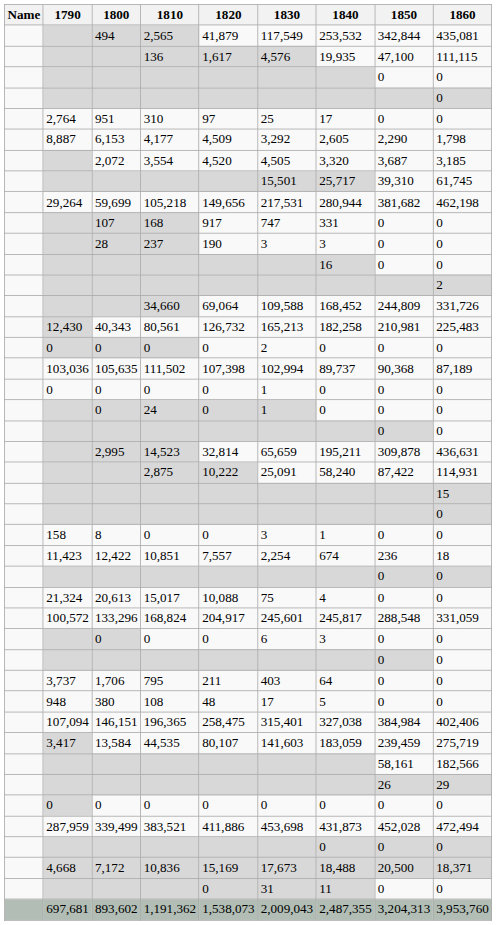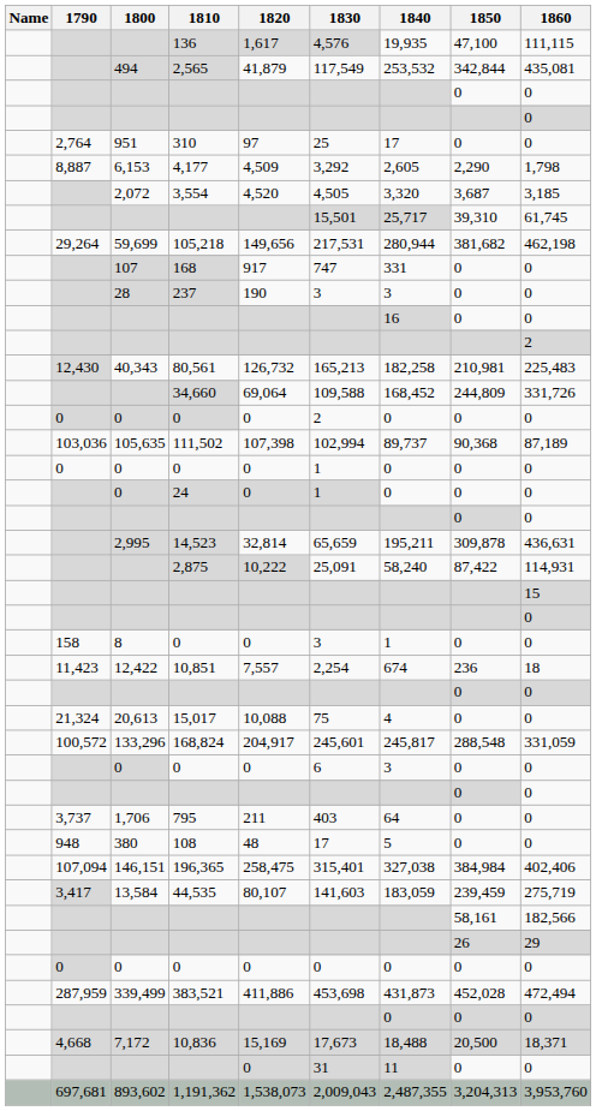 <table class="wikitable sortable sticky-header sort-under col1left" >
 <tr>
 <th>Name</th>
 <th>1790</th>
 <th>1800</th>
 <th>1810</th>
 <th>1820</th>
 <th>1830</th>
 <th>1840</th>
 <th>1850</th>
 <th>1860</th>
 </tr>
 <tr>
 <td></td>
 <td bgcolor="D8D8D8"></td>
+<td bgcolor="D8D8D8"></td>
+<td bgcolor="D8D8D8">136</td>
+<td bgcolor="D8D8D8">1,617</td>
+<td bgcolor="D8D8D8">4,576</td>
+<td>19,935</td>
+<td>47,100</td>
+<td>111,115</td>
+</tr>
+<tr>
+<td></td>
+<td bgcolor="D8D8D8"></td>
 <td bgcolor="D8D8D8">494</td>
 <td bgcolor="D8D8D8">2,565</td>
 <td>41,879</td>
 <td>117,549</td>
 <td>253,532</td>
 <td>342,844</td>
 <td>435,081</td>
-</tr>
-<tr>
-<td></td>
-<td bgcolor="D8D8D8"></td>
-<td bgcolor="D8D8D8"></td>
-<td bgcolor="D8D8D8">136</td>
-<td bgcolor="D8D8D8">1,617</td>
-<td bgcolor="D8D8D8">4,576</td>
-<td>19,935</td>
-<td>47,100</td>
-<td>111,115</td>
 </tr>
 <tr>
 <td></td>
 <td bgcolor="D8D8D8"></td>
 <td bgcolor="D8D8D8"></td>
 <td bgcolor="D8D8D8"></td>
 <td bgcolor="D8D8D8"></td>
 <td bgcolor="D8D8D8"></td>
 <td bgcolor="D8D8D8"></td>
 <td>0</td>
 <td>0</td>
 </tr>
 <tr>
 <td></td>
 <td bgcolor="D8D8D8"></td>
 <td bgcolor="D8D8D8"></td>
 <td bgcolor="D8D8D8"></td>
 <td bgcolor="D8D8D8"></td>
 <td bgcolor="D8D8D8"></td>
 <td bgcolor="D8D8D8"></td>
 <td bgcolor="D8D8D8"></td>
 <td bgcolor="D8D8D8">0</td>
 </tr>
 <tr>
 <td></td>
 <td>2,764</td>
 <td>951</td>
 <td>310</td>
 <td>97</td>
 <td>25</td>
 <td>17</td>
 <td>0</td>
 <td>0</td>
 </tr>
 <tr>
 <td></td>
 <td>8,887</td>
 <td>6,153</td>
 <td>4,177</td>
 <td>4,509</td>
 <td>3,292</td>
 <td>2,605</td>
 <td>2,290</td>
 <td>1,798</td>
 </tr>
 <tr>
 <td></td>
 <td bgcolor="D8D8D8"></td>
 <td>2,072</td>
 <td>3,554</td>
 <td>4,520</td>
 <td>4,505</td>
 <td>3,320</td>
 <td>3,687</td>
 <td>3,185</td>
 </tr>
 <tr>
 <td></td>
 <td bgcolor="D8D8D8"></td>
 <td bgcolor="D8D8D8"></td>
 <td bgcolor="D8D8D8"></td>
 <td bgcolor="D8D8D8"></td>
 <td bgcolor="D8D8D8">15,501</td>
 <td bgcolor="D8D8D8">25,717</td>
 <td>39,310</td>
 <td>61,745</td>
 </tr>
 <tr>
 <td></td>
 <td>29,264</td>
 <td>59,699</td>
 <td>105,218</td>
 <td>149,656</td>
 <td>217,531</td>
 <td>280,944</td>
 <td>381,682</td>
 <td>462,198</td>
 </tr>
 <tr>
 <td></td>
 <td bgcolor="D8D8D8"></td>
 <td bgcolor="D8D8D8">107</td>
 <td bgcolor="D8D8D8">168</td>
 <td>917</td>
 <td>747</td>
 <td>331</td>
 <td>0</td>
 <td>0</td>
 </tr>
 <tr>
 <td></td>
 <td bgcolor="D8D8D8"></td>
 <td bgcolor="D8D8D8">28</td>
 <td bgcolor="D8D8D8">237</td>
 <td>190</td>
 <td>3</td>
 <td>3</td>
 <td>0</td>
 <td>0</td>
 </tr>
 <tr>
 <td></td>
 <td bgcolor="D8D8D8"></td>
 <td bgcolor="D8D8D8"></td>
 <td bgcolor="D8D8D8"></td>
 <td bgcolor="D8D8D8"></td>
 <td bgcolor="D8D8D8"></td>
 <td bgcolor="D8D8D8">16</td>
 <td>0</td>
 <td>0</td>
 </tr>
 <tr>
 <td></td>
 <td bgcolor="D8D8D8"></td>
 <td bgcolor="D8D8D8"></td>
 <td bgcolor="D8D8D8"></td>
 <td bgcolor="D8D8D8"></td>
 <td bgcolor="D8D8D8"></td>
 <td bgcolor="D8D8D8"></td>
 <td bgcolor="D8D8D8"></td>
 <td bgcolor="D8D8D8">2</td>
 </tr>
 <tr>
 <td></td>
+<td bgcolor="D8D8D8">12,430</td>
+<td>40,343</td>
+<td>80,561</td>
+<td>126,732</td>
+<td>165,213</td>
+<td>182,258</td>
+<td>210,981</td>
+<td>225,483</td>
+</tr>
+<tr>
+<td></td>
 <td bgcolor="D8D8D8"></td>
 <td bgcolor="D8D8D8"></td>
 <td bgcolor="D8D8D8">34,660</td>
 <td>69,064</td>
 <td>109,588</td>
 <td>168,452</td>
 <td>244,809</td>
 <td>331,726</td>
-</tr>
-<tr>
-<td></td>
-<td bgcolor="D8D8D8">12,430</td>
-<td>40,343</td>
-<td>80,561</td>
-<td>126,732</td>
-<td>165,213</td>
-<td>182,258</td>
-<td>210,981</td>
-<td>225,483</td>
 </tr>
 <tr>
 <td></td>
 <td bgcolor="D8D8D8">0</td>
 <td bgcolor="D8D8D8">0</td>
 <td bgcolor="D8D8D8">0</td>
 <td>0</td>
 <td>2</td>
 <td>0</td>
 <td>0</td>
 <td>0</td>
 </tr>
 <tr>
 <td></td>
 <td>103,036</td>
 <td>105,635</td>
 <td>111,502</td>
 <td>107,398</td>
 <td>102,994</td>
 <td>89,737</td>
 <td>90,368</td>
 <td>87,189</td>
 </tr>
 <tr>
 <td></td>
 <td>0</td>
 <td>0</td>
 <td>0</td>
 <td>0</td>
 <td>1</td>
 <td>0</td>
 <td>0</td>
 <td>0</td>
 </tr>
 <tr>
 <td></td>
 <td bgcolor="D8D8D8"></td>
 <td bgcolor="D8D8D8">0</td>
 <td bgcolor="D8D8D8">24</td>
 <td bgcolor="D8D8D8">0</td>
 <td bgcolor="D8D8D8">1</td>
 <td>0</td>
 <td>0</td>
 <td>0</td>
 </tr>
 <tr>
 <td></td>
 <td bgcolor="D8D8D8"></td>
 <td bgcolor="D8D8D8"></td>
 <td bgcolor="D8D8D8"></td>
 <td bgcolor="D8D8D8"></td>
 <td bgcolor="D8D8D8"></td>
 <td bgcolor="D8D8D8"></td>
 <td bgcolor="D8D8D8">0</td>
 <td>0</td>
 </tr>
 <tr>
 <td></td>
 <td bgcolor="D8D8D8"></td>
 <td bgcolor="D8D8D8">2,995</td>
 <td bgcolor="D8D8D8">14,523</td>
 <td>32,814</td>
 <td>65,659</td>
 <td>195,211</td>
 <td>309,878</td>
 <td>436,631</td>
 </tr>
 <tr>
 <td></td>
 <td bgcolor="D8D8D8"></td>
 <td bgcolor="D8D8D8"></td>
 <td bgcolor="D8D8D8">2,875</td>
 <td bgcolor="D8D8D8">10,222</td>
 <td>25,091</td>
 <td>58,240</td>
 <td>87,422</td>
 <td>114,931</td>
 </tr>
 <tr>
 <td></td>
 <td bgcolor="D8D8D8"></td>
 <td bgcolor="D8D8D8"></td>
 <td bgcolor="D8D8D8"></td>
 <td bgcolor="D8D8D8"></td>
 <td bgcolor="D8D8D8"></td>
 <td bgcolor="D8D8D8"></td>
 <td bgcolor="D8D8D8"></td>
 <td bgcolor="D8D8D8">15</td>
 </tr>
 <tr>
 <td></td>
 <td bgcolor="D8D8D8"></td>
 <td bgcolor="D8D8D8"></td>
 <td bgcolor="D8D8D8"></td>
 <td bgcolor="D8D8D8"></td>
 <td bgcolor="D8D8D8"></td>
 <td bgcolor="D8D8D8"></td>
 <td bgcolor="D8D8D8"></td>
 <td bgcolor="D8D8D8">0</td>
 </tr>
 <tr>
 <td></td>
 <td>158</td>
 <td>8</td>
 <td>0</td>
 <td>0</td>
 <td>3</td>
 <td>1</td>
 <td>0</td>
 <td>0</td>
 </tr>
 <tr>
 <td></td>
 <td>11,423</td>
 <td>12,422</td>
 <td>10,851</td>
 <td>7,557</td>
 <td>2,254</td>
 <td>674</td>
 <td>236</td>
 <td>18</td>
 </tr>
 <tr>
 <td></td>
 <td bgcolor="D8D8D8"></td>
 <td bgcolor="D8D8D8"></td>
 <td bgcolor="D8D8D8"></td>
 <td bgcolor="D8D8D8"></td>
 <td bgcolor="D8D8D8"></td>
 <td bgcolor="D8D8D8"></td>
 <td bgcolor="D8D8D8">0</td>
 <td bgcolor="D8D8D8">0</td>
 </tr>
 <tr>
 <td></td>
 <td>21,324</td>
 <td>20,613</td>
 <td>15,017</td>
 <td>10,088</td>
 <td>75</td>
 <td>4</td>
 <td>0</td>
 <td>0</td>
 </tr>
 <tr>
 <td></td>
 <td>100,572</td>
 <td>133,296</td>
 <td>168,824</td>
 <td>204,917</td>
 <td>245,601</td>
 <td>245,817</td>
 <td>288,548</td>
 <td>331,059</td>
 </tr>
 <tr>
 <td></td>
 <td bgcolor="D8D8D8"></td>
 <td bgcolor="D8D8D8">0</td>
 <td>0</td>
 <td>0</td>
 <td>6</td>
 <td>3</td>
 <td>0</td>
 <td>0</td>
 </tr>
 <tr>
 <td></td>
 <td bgcolor="D8D8D8"></td>
 <td bgcolor="D8D8D8"></td>
 <td bgcolor="D8D8D8"></td>
 <td bgcolor="D8D8D8"></td>
 <td bgcolor="D8D8D8"></td>
 <td bgcolor="D8D8D8"></td>
 <td bgcolor="D8D8D8">0</td>
 <td>0</td>
 </tr>
 <tr>
 <td></td>
 <td>3,737</td>
 <td>1,706</td>
 <td>795</td>
 <td>211</td>
 <td>403</td>
 <td>64</td>
 <td>0</td>
 <td>0</td>
 </tr>
 <tr>
 <td></td>
 <td>948</td>
 <td>380</td>
 <td>108</td>
 <td>48</td>
 <td>17</td>
 <td>5</td>
 <td>0</td>
 <td>0</td>
 </tr>
 <tr>
 <td></td>
 <td>107,094</td>
 <td>146,151</td>
 <td>196,365</td>
 <td>258,475</td>
 <td>315,401</td>
 <td>327,038</td>
 <td>384,984</td>
 <td>402,406</td>
 </tr>
 <tr>
 <td></td>
 <td bgcolor="D8D8D8">3,417</td>
 <td>13,584</td>
 <td>44,535</td>
 <td>80,107</td>
 <td>141,603</td>
 <td>183,059</td>
 <td>239,459</td>
 <td>275,719</td>
 </tr>
 <tr>
 <td></td>
 <td bgcolor="D8D8D8"></td>
 <td bgcolor="D8D8D8"></td>
 <td bgcolor="D8D8D8"></td>
 <td bgcolor="D8D8D8"></td>
 <td bgcolor="D8D8D8"></td>
 <td bgcolor="D8D8D8"></td>
 <td>58,161</td>
 <td>182,566</td>
 </tr>
 <tr>
 <td></td>
 <td bgcolor="D8D8D8"></td>
 <td bgcolor="D8D8D8"></td>
 <td bgcolor="D8D8D8"></td>
 <td bgcolor="D8D8D8"></td>
 <td bgcolor="D8D8D8"></td>
 <td bgcolor="D8D8D8"></td>
 <td bgcolor="D8D8D8">26</td>
 <td bgcolor="D8D8D8">29</td>
 </tr>
 <tr>
 <td></td>
 <td bgcolor="D8D8D8">0</td>
 <td>0</td>
 <td>0</td>
 <td>0</td>
 <td>0</td>
 <td>0</td>
 <td>0</td>
 <td>0</td>
 </tr>
 <tr>
 <td> </td>
 <td>287,959</td>
 <td>339,499</td>
 <td>383,521</td>
 <td>411,886</td>
 <td>453,698</td>
 <td>431,873</td>
 <td>452,028</td>
 <td>472,494</td>
 </tr>
 <tr>
 <td></td>
 <td bgcolor="D8D8D8"></td>
 <td bgcolor="D8D8D8"></td>
 <td bgcolor="D8D8D8"></td>
 <td bgcolor="D8D8D8"></td>
 <td bgcolor="D8D8D8"></td>
 <td bgcolor="D8D8D8">0</td>
 <td bgcolor="D8D8D8">0</td>
 <td bgcolor="D8D8D8">0</td>
 </tr>
 <tr>
 <td> </td>
 <td bgcolor="D8D8D8">4,668</td>
 <td bgcolor="D8D8D8">7,172</td>
 <td bgcolor="D8D8D8">10,836</td>
 <td bgcolor="D8D8D8">15,169</td>
 <td bgcolor="D8D8D8">17,673</td>
 <td bgcolor="D8D8D8">18,488</td>
 <td bgcolor="D8D8D8">20,500</td>
 <td bgcolor="D8D8D8">18,371</td>
 </tr>
 <tr>
 <td></td>
 <td bgcolor="D8D8D8"></td>
 <td bgcolor="D8D8D8"></td>
 <td bgcolor="D8D8D8"></td>
 <td bgcolor="D8D8D8">0</td>
 <td bgcolor="D8D8D8">31</td>
 <td bgcolor="D8D8D8">11</td>
 <td>0</td>
 <td>0</td>
 </tr>
 <tr class="sortbottom" bgcolor="B2BEB5">
 <td></td>
 <td>697,681</td>
 <td>893,602</td>
 <td>1,191,362</td>
 <td>1,538,073</td>
 <td>2,009,043</td>
 <td>2,487,355</td>
 <td>3,204,313</td>
 <td>3,953,760</td>
 </tr>
 </table>
